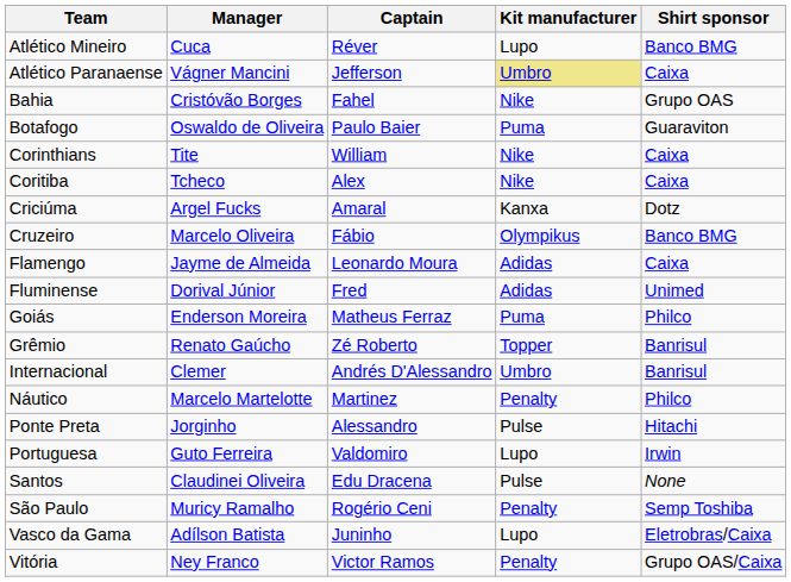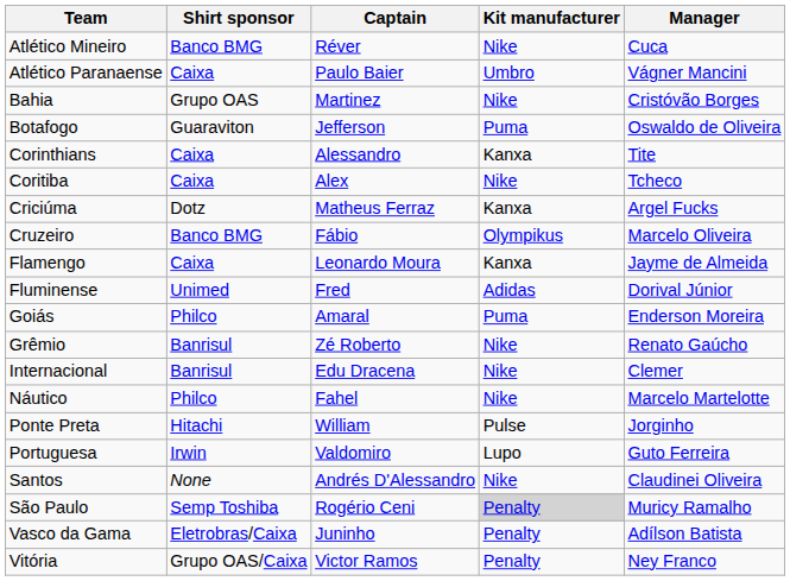 <table class="wikitable sortable">
 <tr>
 <th>Team</th>
-<th>Manager</th>
+<th>Shirt sponsor</th>
 <th>Captain</th>
 <th>Kit manufacturer</th>
-<th>Shirt sponsor</th>
+<th>Manager</th>
 </tr>
 <tr>
 <td>Atlético Mineiro</td>
+<td><a href='#'>Banco BMG</a></td>
+<td> <a href='#'>Réver</a></td>
+<td><a href='#'>Nike</a></td>
 <td> <a href='#'>Cuca</a></td>
-<td> <a href='#'>Réver</a></td>
-<td>Lupo</td>
-<td><a href='#'>Banco BMG</a></td>
 </tr>
 <tr>
 <td>Atlético Paranaense</td>
+<td><a href='#'>Caixa</a></td>
+<td> <a href='#'>Paulo Baier</a></td>
+<td><a href='#'>Umbro</a></td>
 <td> <a href='#'>Vágner Mancini</a></td>
-<td> <a href='#'>Jefferson</a></td>
-<td style="background: khaki;"><a href='#'>Umbro</a></td>
-<td><a href='#'>Caixa</a></td>
 </tr>
 <tr>
 <td>Bahia</td>
+<td>Grupo OAS</td>
+<td> <a href='#'>Martinez</a></td>
+<td><a href='#'>Nike</a></td>
 <td> <a href='#'>Cristóvão Borges</a></td>
-<td> <a href='#'>Fahel</a></td>
-<td><a href='#'>Nike</a></td>
-<td>Grupo OAS</td>
 </tr>
 <tr>
 <td>Botafogo</td>
+<td>Guaraviton</td>
+<td> <a href='#'>Jefferson</a></td>
+<td><a href='#'>Puma</a></td>
 <td> <a href='#'>Oswaldo de Oliveira</a></td>
-<td> <a href='#'>Paulo Baier</a></td>
-<td><a href='#'>Puma</a></td>
-<td>Guaraviton</td>
 </tr>
 <tr>
 <td>Corinthians</td>
+<td><a href='#'>Caixa</a></td>
+<td> <a href='#'>Alessandro</a></td>
+<td>Kanxa</td>
 <td> <a href='#'>Tite</a></td>
-<td> <a href='#'>William</a></td>
-<td><a href='#'>Nike</a></td>
-<td><a href='#'>Caixa</a></td>
 </tr>
 <tr>
 <td>Coritiba</td>
-<td> <a href='#'>Tcheco</a></td>
+<td><a href='#'>Caixa</a></td>
 <td> <a href='#'>Alex</a></td>
 <td><a href='#'>Nike</a></td>
-<td><a href='#'>Caixa</a></td>
+<td> <a href='#'>Tcheco</a></td>
 </tr>
 <tr>
 <td>Criciúma</td>
+<td>Dotz</td>
+<td> <a href='#'>Matheus Ferraz</a></td>
+<td>Kanxa</td>
 <td> <a href='#'>Argel Fucks</a></td>
-<td> <a href='#'>Amaral</a></td>
-<td>Kanxa</td>
-<td>Dotz</td>
 </tr>
 <tr>
 <td>Cruzeiro</td>
-<td> <a href='#'>Marcelo Oliveira</a></td>
+<td><a href='#'>Banco BMG</a></td>
 <td> <a href='#'>Fábio</a></td>
 <td><a href='#'>Olympikus</a></td>
-<td><a href='#'>Banco BMG</a></td>
+<td> <a href='#'>Marcelo Oliveira</a></td>
 </tr>
 <tr>
 <td>Flamengo</td>
+<td><a href='#'>Caixa</a></td>
+<td> <a href='#'>Leonardo Moura</a></td>
+<td>Kanxa</td>
 <td> <a href='#'>Jayme de Almeida</a></td>
-<td> <a href='#'>Leonardo Moura</a></td>
-<td><a href='#'>Adidas</a></td>
-<td><a href='#'>Caixa</a></td>
 </tr>
 <tr>
 <td>Fluminense</td>
-<td> <a href='#'>Dorival Júnior</a></td>
+<td><a href='#'>Unimed</a></td>
 <td> <a href='#'>Fred</a></td>
 <td><a href='#'>Adidas</a></td>
-<td><a href='#'>Unimed</a></td>
+<td> <a href='#'>Dorival Júnior</a></td>
 </tr>
 <tr>
 <td>Goiás</td>
+<td><a href='#'>Philco</a></td>
+<td> <a href='#'>Amaral</a></td>
+<td><a href='#'>Puma</a></td>
 <td> <a href='#'>Enderson Moreira</a></td>
-<td> <a href='#'>Matheus Ferraz</a></td>
-<td><a href='#'>Puma</a></td>
-<td><a href='#'>Philco</a></td>
 </tr>
 <tr>
 <td>Grêmio</td>
+<td><a href='#'>Banrisul</a></td>
+<td> <a href='#'>Zé Roberto</a></td>
+<td><a href='#'>Nike</a></td>
 <td> <a href='#'>Renato Gaúcho</a></td>
-<td> <a href='#'>Zé Roberto</a></td>
-<td><a href='#'>Topper</a></td>
-<td><a href='#'>Banrisul</a></td>
 </tr>
 <tr>
 <td>Internacional</td>
+<td><a href='#'>Banrisul</a></td>
+<td> <a href='#'>Edu Dracena</a></td>
+<td><a href='#'>Nike</a></td>
 <td> <a href='#'>Clemer</a></td>
-<td> <a href='#'>Andrés D'Alessandro</a></td>
-<td><a href='#'>Umbro</a></td>
-<td><a href='#'>Banrisul</a></td>
 </tr>
 <tr>
 <td>Náutico</td>
+<td><a href='#'>Philco</a></td>
+<td> <a href='#'>Fahel</a></td>
+<td><a href='#'>Nike</a></td>
 <td> <a href='#'>Marcelo Martelotte</a></td>
-<td> <a href='#'>Martinez</a></td>
-<td><a href='#'>Penalty</a></td>
-<td><a href='#'>Philco</a></td>
 </tr>
 <tr>
 <td>Ponte Preta</td>
+<td><a href='#'>Hitachi</a></td>
+<td> <a href='#'>William</a></td>
+<td>Pulse</td>
 <td> <a href='#'>Jorginho</a></td>
-<td> <a href='#'>Alessandro</a></td>
-<td>Pulse</td>
-<td><a href='#'>Hitachi</a></td>
 </tr>
 <tr>
 <td>Portuguesa</td>
-<td> <a href='#'>Guto Ferreira</a></td>
+<td><a href='#'>Irwin</a></td>
 <td> <a href='#'>Valdomiro</a></td>
 <td>Lupo</td>
-<td><a href='#'>Irwin</a></td>
+<td> <a href='#'>Guto Ferreira</a></td>
 </tr>
 <tr>
 <td>Santos</td>
+<td><em>None</em></td>
+<td> <a href='#'>Andrés D'Alessandro</a></td>
+<td><a href='#'>Nike</a></td>
 <td> <a href='#'>Claudinei Oliveira</a></td>
-<td> <a href='#'>Edu Dracena</a></td>
-<td>Pulse</td>
-<td><em>None</em></td>
 </tr>
 <tr>
 <td>São Paulo</td>
+<td><a href='#'>Semp Toshiba</a></td>
+<td> <a href='#'>Rogério Ceni</a></td>
+<td style="background: lightgrey;"><a href='#'>Penalty</a></td>
 <td> <a href='#'>Muricy Ramalho</a></td>
-<td> <a href='#'>Rogério Ceni</a></td>
-<td><a href='#'>Penalty</a></td>
-<td><a href='#'>Semp Toshiba</a></td>
 </tr>
 <tr>
 <td>Vasco da Gama</td>
+<td><a href='#'>Eletrobras</a>/<a href='#'>Caixa</a></td>
+<td> <a href='#'>Juninho</a></td>
+<td><a href='#'>Penalty</a></td>
 <td> <a href='#'>Adílson Batista</a></td>
-<td> <a href='#'>Juninho</a></td>
-<td>Lupo</td>
-<td><a href='#'>Eletrobras</a>/<a href='#'>Caixa</a></td>
 </tr>
 <tr>
 <td>Vitória</td>
-<td> <a href='#'>Ney Franco</a></td>
+<td>Grupo OAS/<a href='#'>Caixa</a></td>
 <td> <a href='#'>Victor Ramos</a></td>
 <td><a href='#'>Penalty</a></td>
-<td>Grupo OAS/<a href='#'>Caixa</a></td>
+<td> <a href='#'>Ney Franco</a></td>
 </tr>
 </table>
